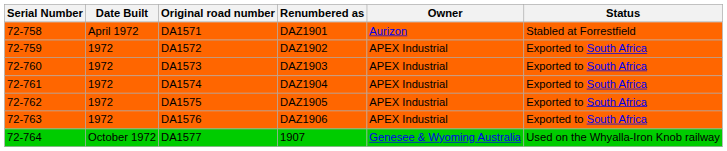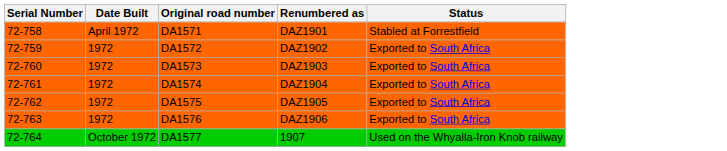 <table class="wikitable sortable">
 <tr>
 <th>Serial Number</th>
 <th>Date Built</th>
 <th>Original road number</th>
 <th>Renumbered as</th>
-<th>Owner</th>
 <th>Status</th>
 </tr>
 <tr>
 <td bgcolor=#FF6600>72-758</td>
 <td bgcolor=#FF6600>April 1972</td>
 <td bgcolor=#FF6600>DA1571</td>
 <td bgcolor=#FF6600>DAZ1901</td>
-<td bgcolor=#FF6600><a href='#'>Aurizon</a></td>
 <td bgcolor=#FF6600>Stabled at Forrestfield</td>
 </tr>
 <tr>
 <td bgcolor=#FF6600>72-759</td>
 <td bgcolor=#FF6600>1972</td>
 <td bgcolor=#FF6600>DA1572</td>
 <td bgcolor=#FF6600>DAZ1902</td>
-<td bgcolor=#FF6600>APEX Industrial</td>
 <td bgcolor=#FF6600>Exported to <a href='#'>South Africa</a></td>
 </tr>
 <tr>
 <td bgcolor=#FF6600>72-760</td>
 <td bgcolor=#FF6600>1972</td>
 <td bgcolor=#FF6600>DA1573</td>
 <td bgcolor=#FF6600>DAZ1903</td>
-<td bgcolor=#FF6600>APEX Industrial</td>
 <td bgcolor=#FF6600>Exported to <a href='#'>South Africa</a></td>
 </tr>
 <tr>
 <td bgcolor=#FF6600>72-761</td>
 <td bgcolor=#FF6600>1972</td>
 <td bgcolor=#FF6600>DA1574</td>
 <td bgcolor=#FF6600>DAZ1904</td>
-<td bgcolor=#FF6600>APEX Industrial</td>
 <td bgcolor=#FF6600>Exported to <a href='#'>South Africa</a></td>
 </tr>
 <tr>
 <td bgcolor=#FF6600>72-762</td>
 <td bgcolor=#FF6600>1972</td>
 <td bgcolor=#FF6600>DA1575</td>
 <td bgcolor=#FF6600>DAZ1905</td>
-<td bgcolor=#FF6600>APEX Industrial</td>
 <td bgcolor=#FF6600>Exported to <a href='#'>South Africa</a></td>
 </tr>
 <tr>
 <td bgcolor=#FF6600>72-763</td>
 <td bgcolor=#FF6600>1972</td>
 <td bgcolor=#FF6600>DA1576</td>
 <td bgcolor=#FF6600>DAZ1906</td>
-<td bgcolor=#FF6600>APEX Industrial</td>
 <td bgcolor=#FF6600>Exported to <a href='#'>South Africa</a></td>
 </tr>
 <tr>
 <td bgcolor=#00CC00>72-764</td>
 <td bgcolor=#00CC00>October 1972</td>
 <td bgcolor=#00CC00>DA1577</td>
 <td bgcolor=#00CC00>1907</td>
-<td bgcolor=#00CC00><a href='#'>Genesee & Wyoming Australia</a></td>
 <td bgcolor=#00CC00>Used on the Whyalla-Iron Knob railway</td>
 </tr>
 </table>
